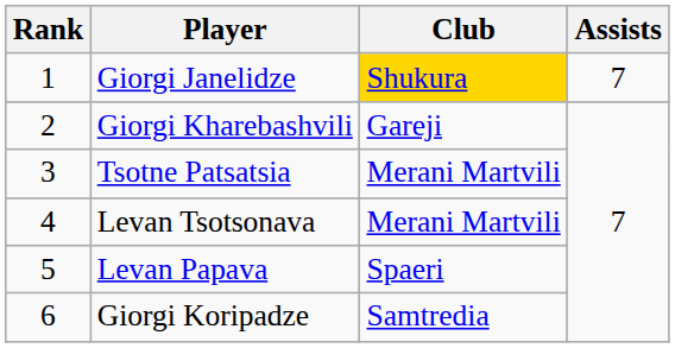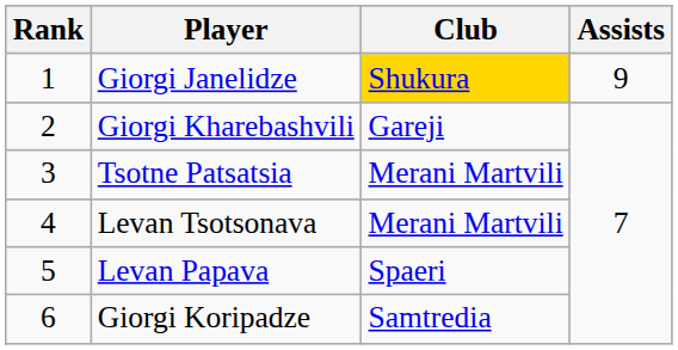 <table class="wikitable" style="text-align:center">
 <tr>
 <th>Rank</th>
 <th>Player</th>
 <th>Club</th>
 <th>Assists</th>
 </tr>
 <tr>
 <td>1</td>
 <td align="left"> <a href='#'>Giorgi Janelidze</a></td>
 <td align="left" style="background: gold;"><a href='#'>Shukura</a></td>
-<td>7</td>
+<td>9</td>
 </tr>
 <tr>
 <td>2</td>
 <td align="left"> <a href='#'>Giorgi Kharebashvili</a></td>
 <td align="left"><a href='#'>Gareji</a></td>
 <td rowspan="5">7</td>
 </tr>
 <tr>
 <td>3</td>
 <td align="left"> <a href='#'>Tsotne Patsatsia</a></td>
 <td align="left"><a href='#'>Merani Martvili</a></td>
 </tr>
 <tr>
 <td>4</td>
 <td align="left"> Levan Tsotsonava</td>
 <td align="left"><a href='#'>Merani Martvili</a></td>
 </tr>
 <tr>
 <td>5</td>
 <td align="left">  <a href='#'>Levan Papava</a></td>
 <td align="left"><a href='#'>Spaeri</a></td>
 </tr>
 <tr>
 <td>6</td>
 <td align="left"> Giorgi Koripadze</td>
 <td align="left"><a href='#'>Samtredia</a></td>
 </tr>
 </table>
